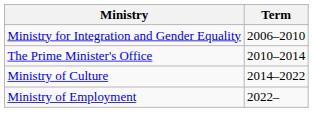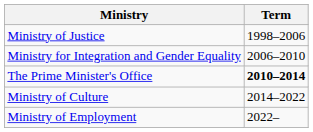 <table class="wikitable">
 <tr>
 <th>Ministry</th>
 <th>Term</th>
+</tr>
+<tr>
+<td><a href='#'>Ministry of Justice</a></td>
+<td>1998–2006</td>
 </tr>
 <tr>
 <td><a href='#'>Ministry for Integration and Gender Equality</a></td>
 <td>2006–2010</td>
 </tr>
 <tr>
 <td><a href='#'>The Prime Minister's Office</a></td>
-<td>2010–2014</td>
+<td><strong>2010–2014</strong></td>
 </tr>
 <tr>
 <td><a href='#'>Ministry of Culture</a></td>
 <td>2014–2022</td>
 </tr>
 <tr>
 <td><a href='#'>Ministry of Employment</a></td>
 <td>2022–</td>
 </tr>
 </table>
